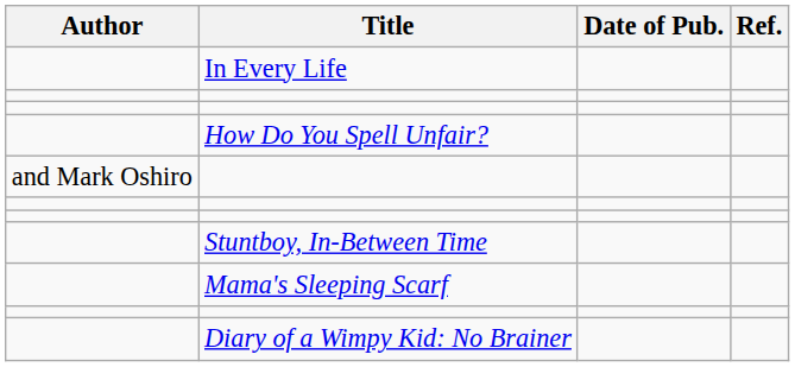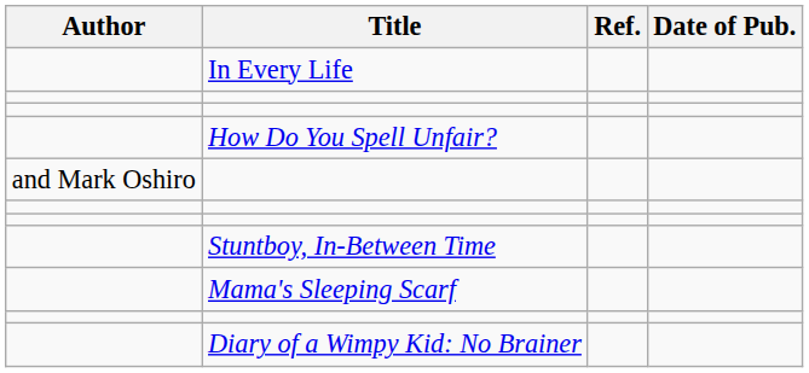 <table class="wikitable">
 <tr>
 <th>Author</th>
 <th>Title</th>
+<th>Ref.</th>
 <th>Date of Pub.</th>
-<th>Ref.</th>
 </tr>
 <tr>
 <td></td>
 <td><a href='#'>In Every Life</a></td>
 <td></td>
 <td></td>
 </tr>
 <tr>
 <td></td>
 <td><em></em></td>
 <td></td>
 <td></td>
 </tr>
 <tr>
 <td></td>
 <td><em></em></td>
 <td></td>
 <td></td>
 </tr>
 <tr>
 <td></td>
 <td><em><a href='#'>How Do You Spell Unfair?</a></em></td>
 <td></td>
 <td></td>
 </tr>
 <tr>
 <td> and Mark Oshiro</td>
 <td><em></em></td>
 <td></td>
 <td></td>
 </tr>
 <tr>
 <td></td>
 <td><em></em></td>
 <td></td>
 <td></td>
 </tr>
 <tr>
 <td></td>
 <td><em></em></td>
 <td></td>
 <td></td>
 </tr>
 <tr>
 <td></td>
 <td><em><a href='#'>Stuntboy, In-Between Time</a></em></td>
 <td></td>
 <td></td>
 </tr>
 <tr>
 <td></td>
 <td><em><a href='#'>Mama's Sleeping Scarf</a></em></td>
 <td></td>
 <td></td>
 </tr>
 <tr>
 <td></td>
 <td><em></em></td>
 <td></td>
 <td></td>
 </tr>
 <tr>
 <td></td>
 <td><em><a href='#'>Diary of a Wimpy Kid: No Brainer</a></em></td>
 <td></td>
 <td></td>
 </tr>
 </table>
